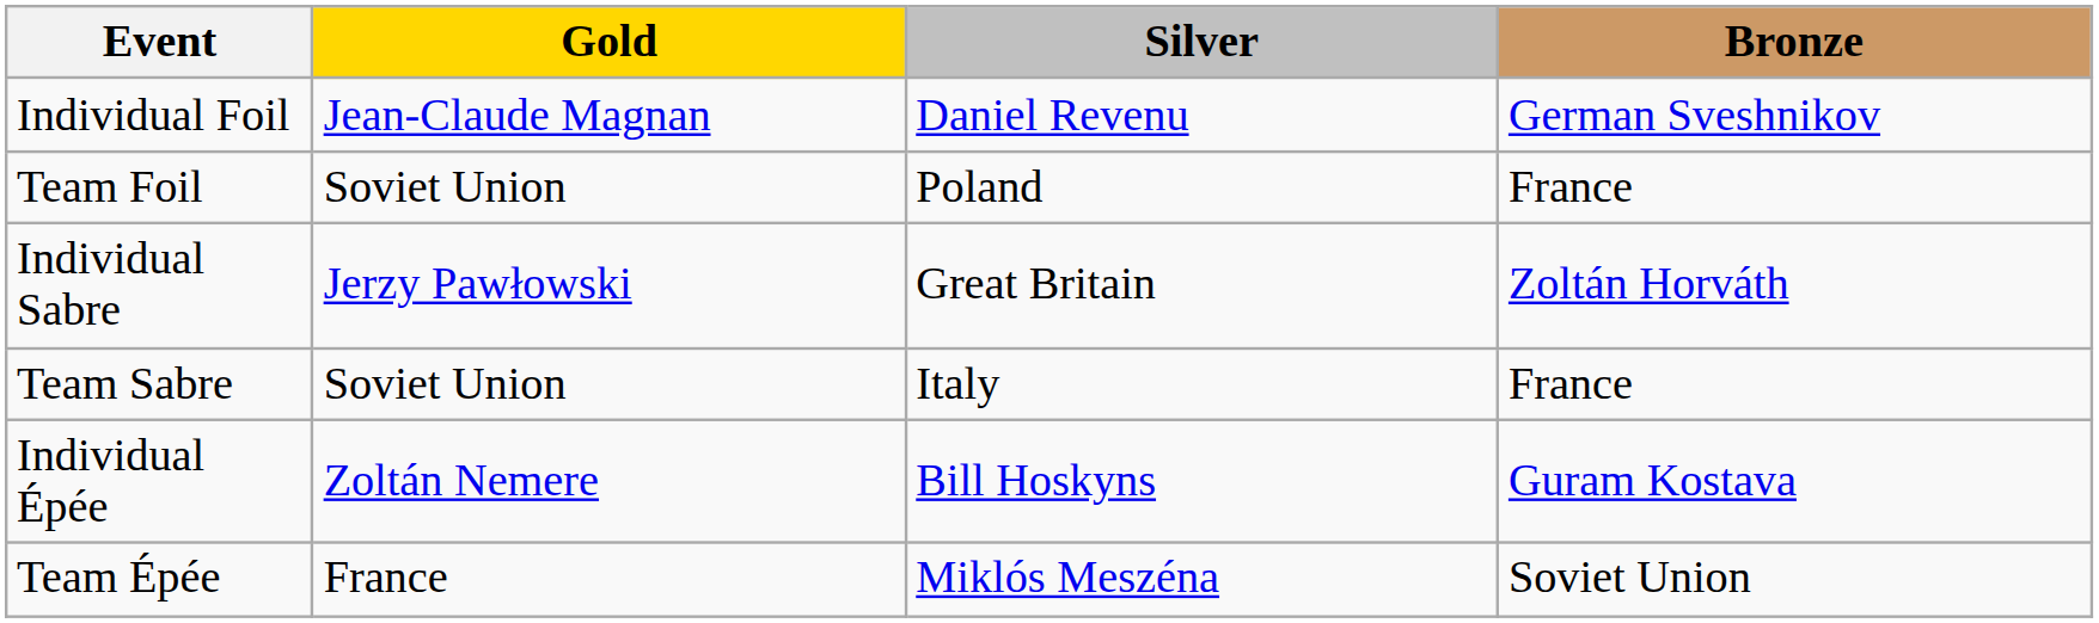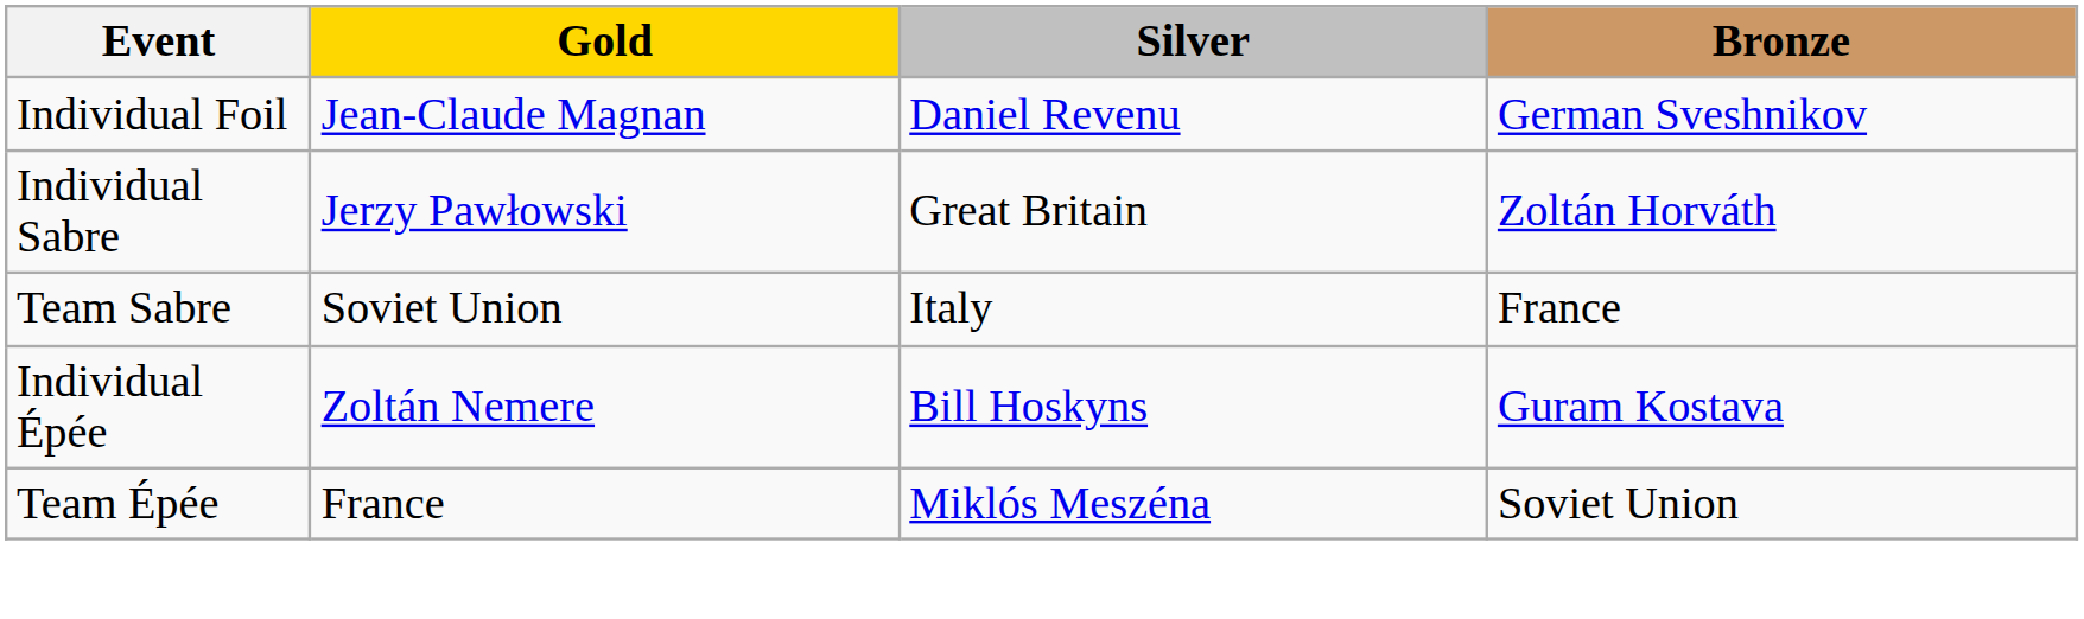 <table class="wikitable">
 <tr>
 <th width="100">Event</th>
 <th style="background-color:gold;" width="200"> Gold</th>
 <th style="background-color:silver;" width="200"> Silver</th>
 <th style="background-color:#CC9966;" width="200"> Bronze</th>
 </tr>
 <tr>
 <td>Individual Foil</td>
 <td> <a href='#'>Jean-Claude Magnan</a></td>
 <td> <a href='#'>Daniel Revenu</a></td>
 <td> <a href='#'>German Sveshnikov</a></td>
-</tr>
-<tr>
-<td>Team Foil</td>
-<td> Soviet Union</td>
-<td> Poland</td>
-<td> France</td>
 </tr>
 <tr>
 <td>Individual Sabre</td>
 <td> <a href='#'>Jerzy Pawłowski</a></td>
 <td> Great Britain</td>
 <td> <a href='#'>Zoltán Horváth</a></td>
 </tr>
 <tr>
 <td>Team Sabre</td>
 <td> Soviet Union</td>
 <td> Italy</td>
 <td> France</td>
 </tr>
 <tr>
 <td>Individual Épée</td>
 <td> <a href='#'>Zoltán Nemere</a></td>
 <td> <a href='#'>Bill Hoskyns</a></td>
 <td> <a href='#'>Guram Kostava</a></td>
 </tr>
 <tr>
 <td>Team Épée</td>
 <td> France</td>
 <td> <a href='#'>Miklós Meszéna</a></td>
 <td> Soviet Union</td>
 </tr>
 </table>
